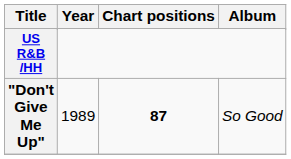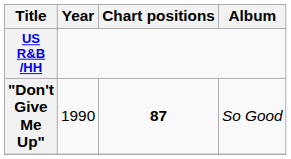 <table class="wikitable plainrowheaders" style="text-align:center;" border="1">
 <tr>
 <th scope="col" rowspan="2">Title</th>
 <th scope="col" rowspan="2">Year</th>
 <th scope="col" colspan="1">Chart positions</th>
 <th rowspan="2">Album</th>
 </tr>
 <tr>
 </tr>
 <tr>
 <th scope="col" style="width:3em;font-size:85%;"><a href='#'>US<br>R&B<br>/HH</a><br></th>
 </tr>
 <tr>
 <th scope="row">"Don't Give Me Up"</th>
-<td>1989</td>
+<td>1990</td>
 <td><strong>87</strong></td>
 <td><em>So Good</em></td>
 </tr>
 <tr>
 </tr>
 </table>
